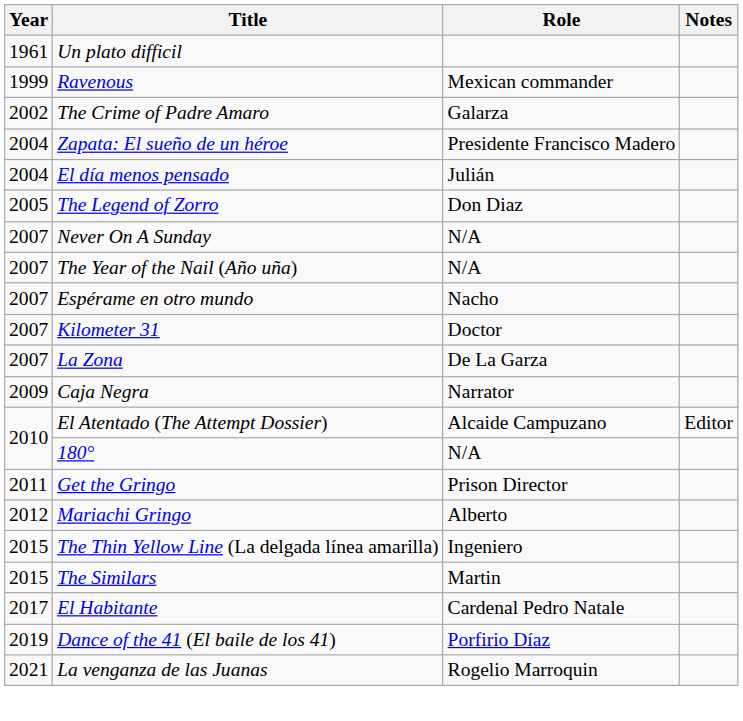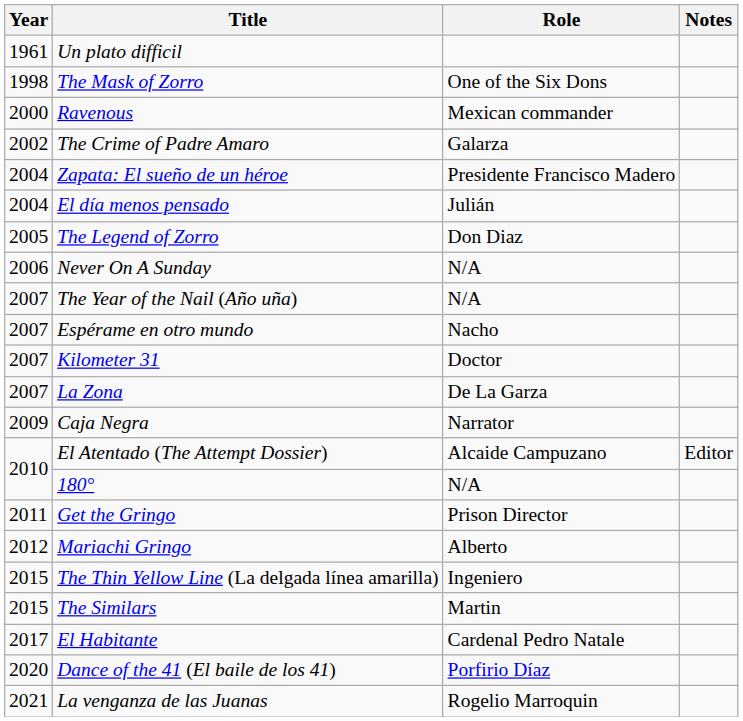 <table class="wikitable sortable">
 <tr>
 <th>Year</th>
 <th>Title</th>
 <th>Role</th>
 <th>Notes</th>
 </tr>
 <tr>
 <td>1961</td>
 <td><em>Un plato difficil</em></td>
 <td></td>
 <td></td>
 </tr>
 <tr>
-<td>1999</td>
+<td>1998</td>
+<td><em><a href='#'>The Mask of Zorro</a></em></td>
+<td>One of the Six Dons</td>
+<td></td>
+</tr>
+<tr>
+<td>2000</td>
 <td><em><a href='#'>Ravenous</a></em></td>
 <td>Mexican commander</td>
 <td></td>
 </tr>
 <tr>
 <td>2002</td>
 <td><em>The Crime of Padre Amaro</em> </td>
 <td>Galarza</td>
 <td></td>
 </tr>
 <tr>
 <td>2004</td>
 <td><em><a href='#'>Zapata: El sueño de un héroe</a></em></td>
 <td>Presidente Francisco Madero</td>
 <td></td>
 </tr>
 <tr>
 <td>2004</td>
 <td><em><a href='#'>El día menos pensado</a></em></td>
 <td>Julián</td>
 <td></td>
 </tr>
 <tr>
 <td>2005</td>
 <td><em><a href='#'>The Legend of Zorro</a></em></td>
 <td>Don Diaz</td>
 <td></td>
 </tr>
 <tr>
-<td>2007</td>
+<td>2006</td>
 <td><em>Never On A Sunday</em></td>
 <td>N/A</td>
 <td></td>
 </tr>
 <tr>
 <td>2007</td>
 <td><em>The Year of the Nail</em> (<em>Año uña</em>)</td>
 <td>N/A</td>
 <td></td>
 </tr>
 <tr>
 <td>2007</td>
 <td><em>Espérame en otro mundo</em></td>
 <td>Nacho</td>
 <td></td>
 </tr>
 <tr>
 <td>2007</td>
 <td><em><a href='#'>Kilometer 31</a></em></td>
 <td>Doctor</td>
 <td></td>
 </tr>
 <tr>
 <td>2007</td>
 <td><em><a href='#'>La Zona</a></em></td>
 <td>De La Garza</td>
 <td></td>
 </tr>
 <tr>
 <td>2009</td>
 <td><em>Caja Negra</em></td>
 <td>Narrator</td>
 <td></td>
 </tr>
 <tr>
 <td rowspan="2">2010</td>
 <td><em>El Atentado</em> (<em>The Attempt Dossier</em>)</td>
 <td>Alcaide Campuzano</td>
 <td>Editor</td>
 </tr>
 <tr>
 <td><em><a href='#'>180°</a></em></td>
 <td>N/A</td>
 <td></td>
 </tr>
 <tr>
 <td>2011</td>
 <td><em><a href='#'>Get the Gringo</a></em></td>
 <td>Prison Director</td>
 <td></td>
 </tr>
 <tr>
 <td>2012</td>
 <td><em><a href='#'>Mariachi Gringo</a></em></td>
 <td>Alberto</td>
 <td></td>
 </tr>
 <tr>
 <td>2015</td>
 <td><em><a href='#'>The Thin Yellow Line</a></em> (La delgada línea amarilla)</td>
 <td>Ingeniero</td>
 <td></td>
 </tr>
 <tr>
 <td>2015</td>
 <td><em><a href='#'>The Similars</a></em></td>
 <td>Martin</td>
 <td></td>
 </tr>
 <tr>
 <td>2017</td>
 <td><em><a href='#'>El Habitante</a></em></td>
 <td>Cardenal Pedro Natale</td>
 <td></td>
 </tr>
 <tr>
-<td>2019</td>
+<td>2020</td>
 <td><em><a href='#'>Dance of the 41</a></em> (<em>El baile de los 41</em>)</td>
 <td><a href='#'>Porfirio Díaz</a></td>
 <td></td>
 </tr>
 <tr>
 <td>2021</td>
 <td><em>La venganza de las Juanas</em></td>
 <td>Rogelio Marroquin</td>
 <td></td>
 </tr>
 </table>
